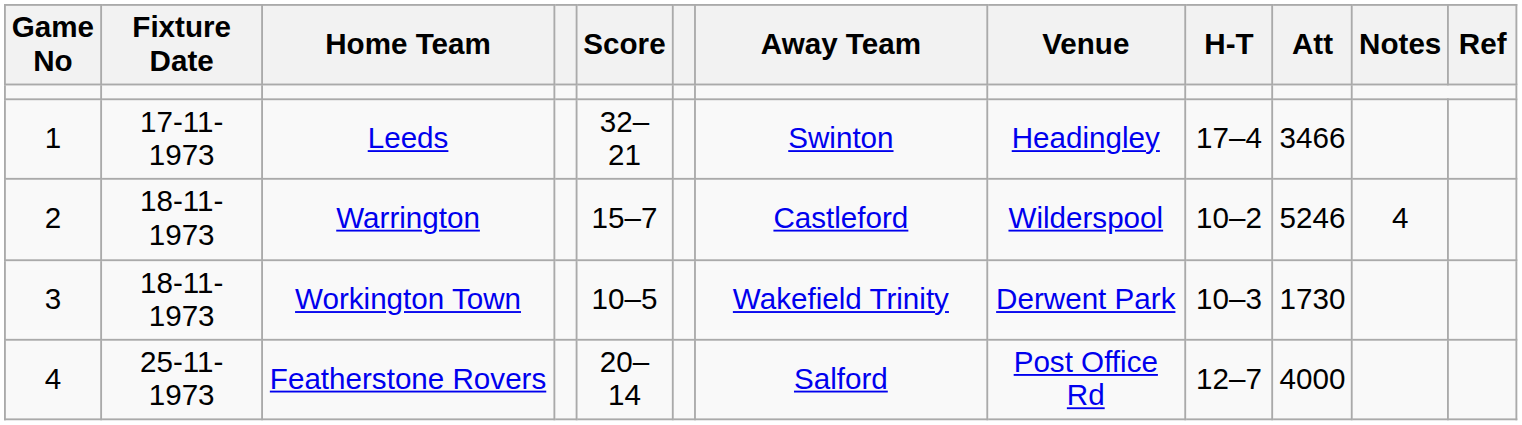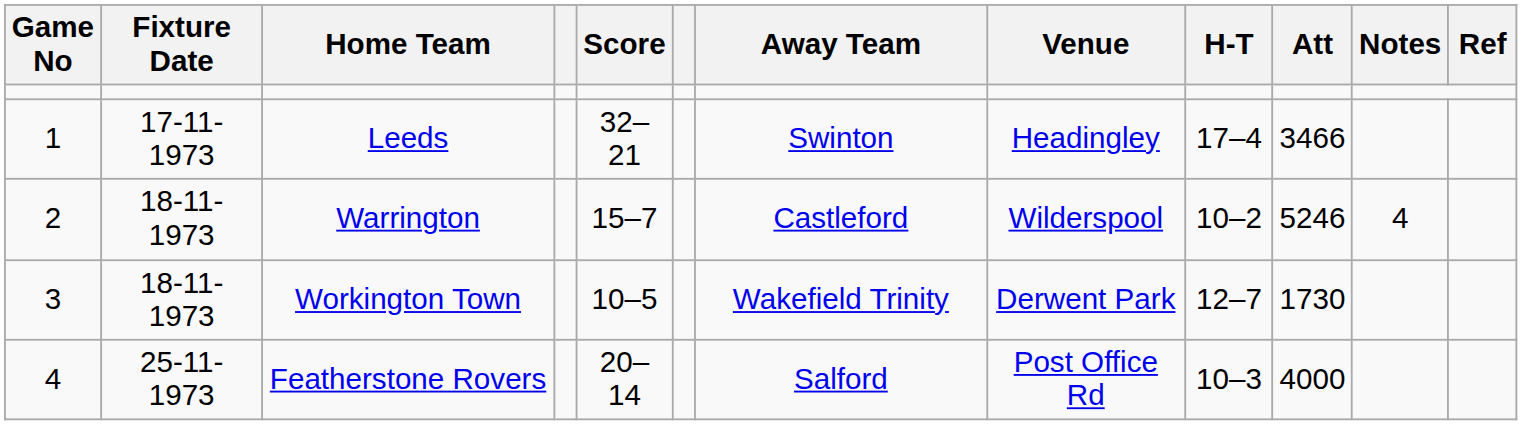 <table class="wikitable" style="text-align:center;">
 <tr>
 <th width=20 abbr="No">Game No</th>
 <th width=80 abbr="Date">Fixture Date</th>
 <th width=150 abbr="Home Team">Home Team</th>
 <th width=5 abbr="space"></th>
 <th width=25abbr="Score">Score</th>
 <th width=5 abbr="space"></th>
 <th width=150 abbr="Away Team">Away Team</th>
 <th width=100 abbr="Venue">Venue</th>
 <th width=40 abbr="H-T">H-T</th>
 <th width=30 abbr="Att">Att</th>
 <th width=40 abbr="Notes">Notes</th>
 <th width=30 abbr="Ref">Ref</th>
 </tr>
 <tr>
 <td></td>
 <td></td>
 <td></td>
 <td></td>
 <td></td>
 <td></td>
 <td></td>
 <td></td>
 <td></td>
 <td></td>
 </tr>
 <tr>
 <td>1</td>
 <td>17-11-1973</td>
 <td><a href='#'>Leeds</a></td>
 <td></td>
 <td>32–21</td>
 <td></td>
 <td><a href='#'>Swinton</a></td>
 <td><a href='#'>Headingley</a></td>
 <td>17–4</td>
 <td>3466</td>
 <td></td>
 <td></td>
 </tr>
 <tr>
 <td>2</td>
 <td>18-11-1973</td>
 <td><a href='#'>Warrington</a></td>
 <td></td>
 <td>15–7</td>
 <td></td>
 <td><a href='#'>Castleford</a></td>
 <td><a href='#'>Wilderspool</a></td>
 <td>10–2</td>
 <td>5246</td>
 <td>4</td>
 <td></td>
 </tr>
 <tr>
 <td>3</td>
 <td>18-11-1973</td>
 <td><a href='#'>Workington Town</a></td>
 <td></td>
 <td>10–5</td>
 <td></td>
 <td><a href='#'>Wakefield Trinity</a></td>
 <td><a href='#'>Derwent Park</a></td>
-<td>10–3</td>
+<td>12–7</td>
 <td>1730</td>
 <td></td>
 <td></td>
 </tr>
 <tr>
 <td>4</td>
 <td>25-11-1973</td>
 <td><a href='#'>Featherstone Rovers</a></td>
 <td></td>
 <td>20–14</td>
 <td></td>
 <td><a href='#'>Salford</a></td>
 <td><a href='#'>Post Office Rd</a></td>
-<td>12–7</td>
+<td>10–3</td>
 <td>4000</td>
 <td></td>
 <td></td>
 </tr>
 </table>
